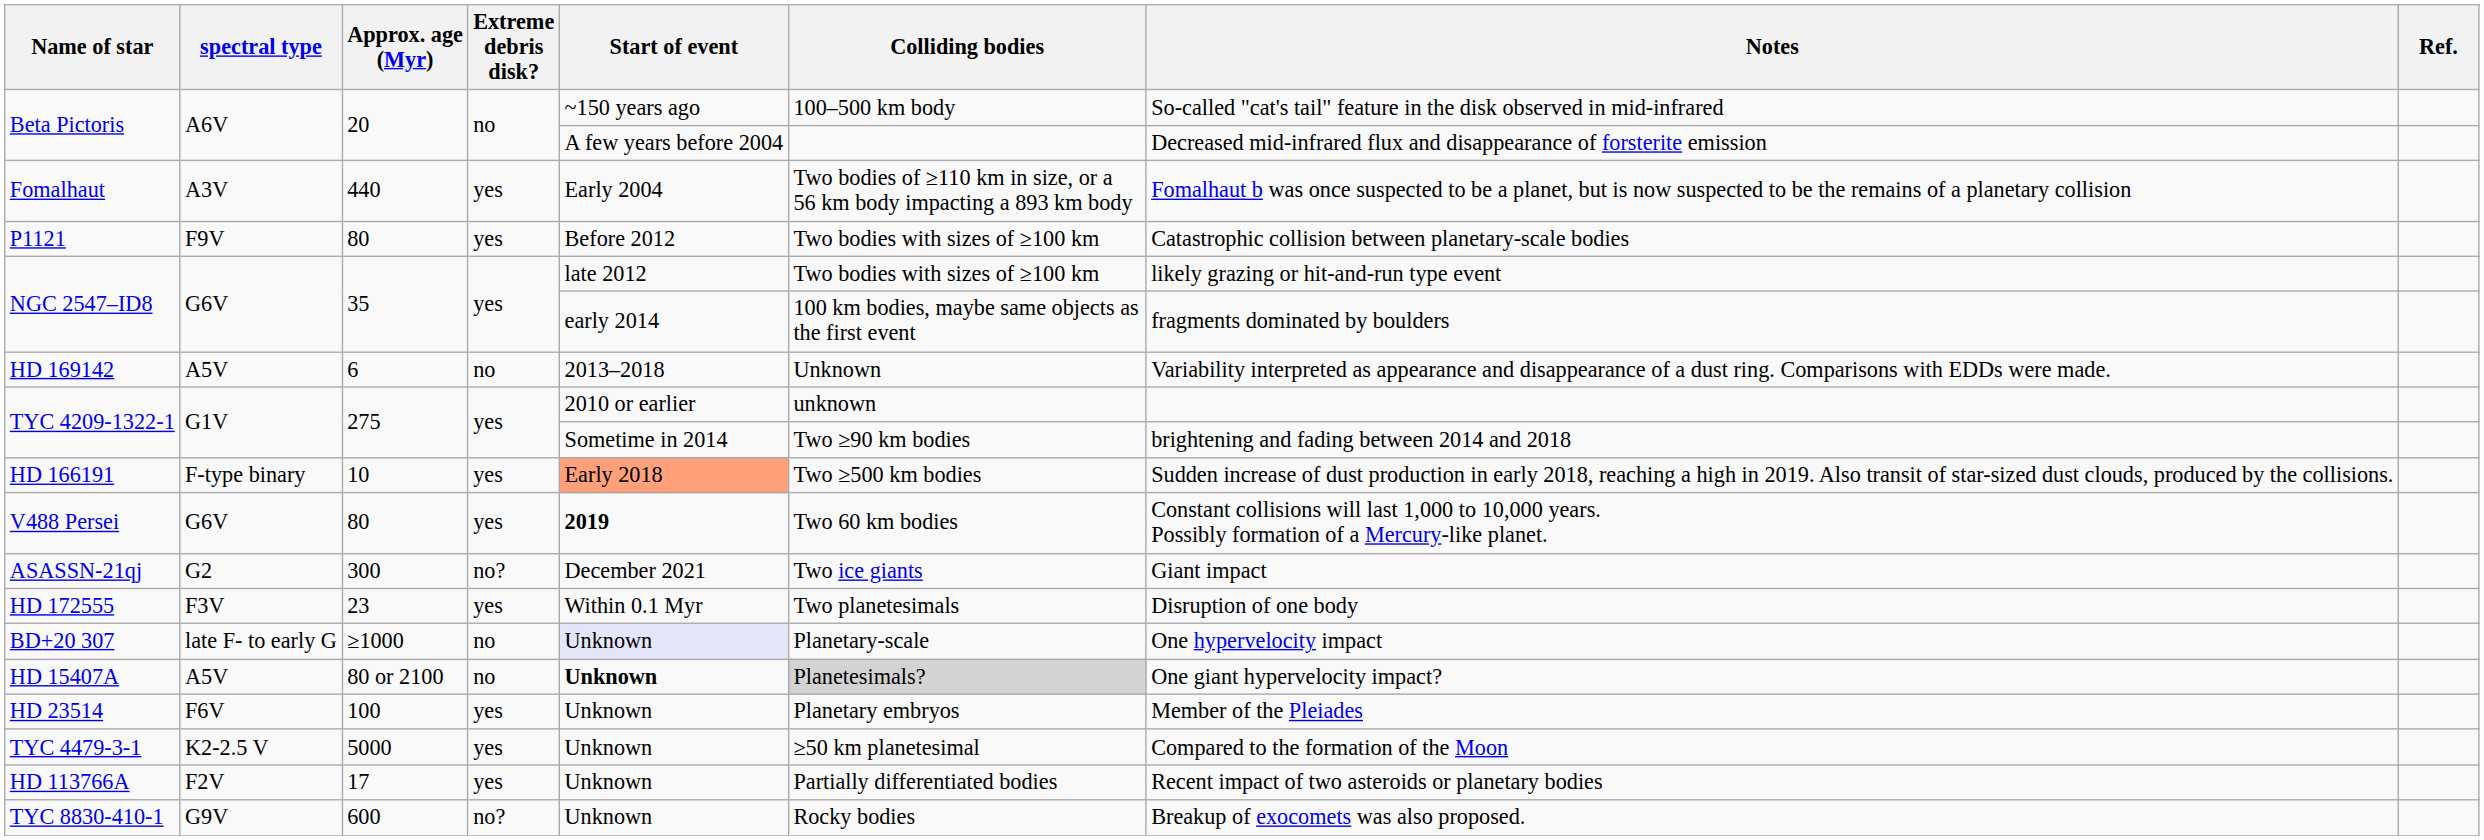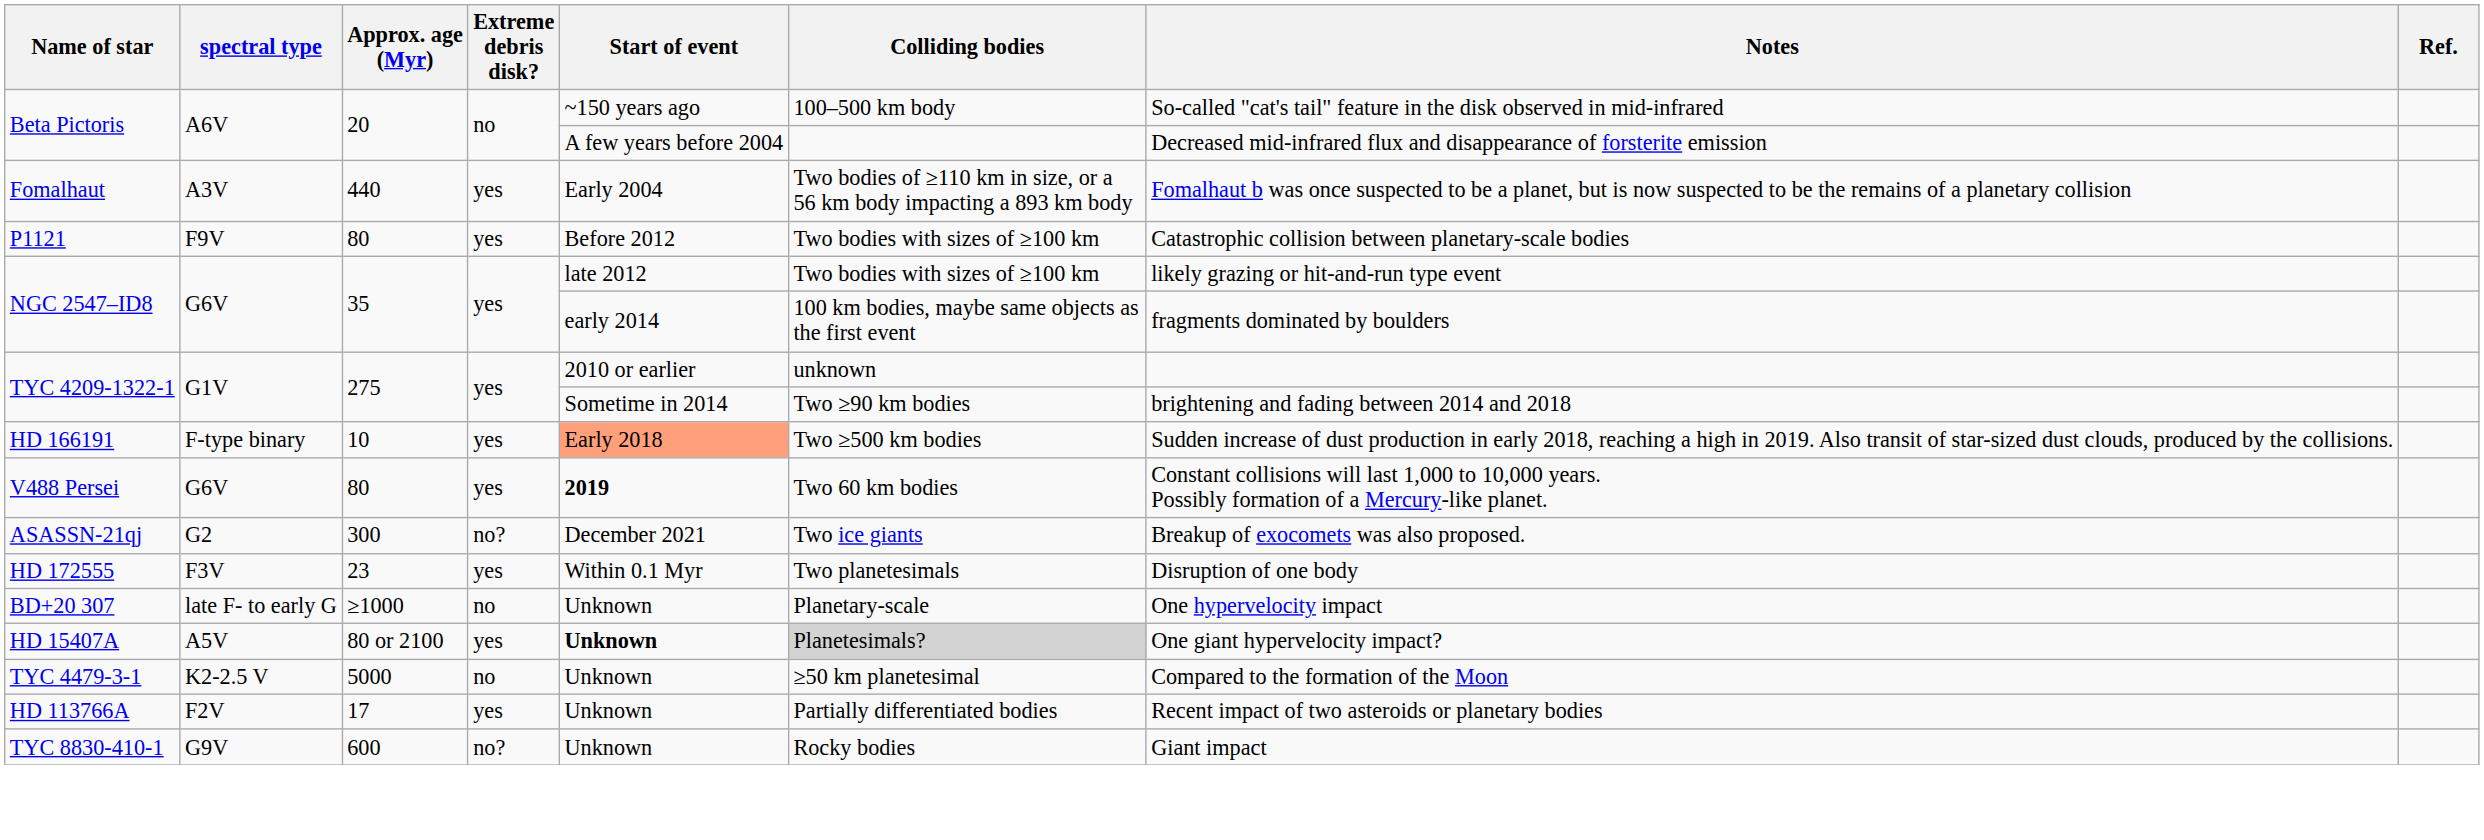 <table class="wikitable">
 <tr>
 <th>Name of star</th>
 <th><a href='#'>spectral type</a></th>
 <th>Approx. age<br>(<a href='#'>Myr</a>)</th>
 <th>Extreme<br>debris<br>disk?</th>
 <th>Start of event</th>
 <th width=250>Colliding bodies</th>
 <th>Notes</th>
 <th width=50>Ref.</th>
 </tr>
 <tr>
 <td rowspan="2"><a href='#'>Beta Pictoris</a></td>
 <td rowspan="2">A6V</td>
 <td rowspan="2">20</td>
 <td rowspan="2">no</td>
 <td>~150 years ago</td>
 <td>100–500 km body</td>
 <td>So-called "cat's tail" feature in the disk observed in mid-infrared</td>
 <td></td>
 </tr>
 <tr>
 <td>A few years before 2004</td>
 <td></td>
 <td>Decreased mid-infrared flux and disappearance of <a href='#'>forsterite</a> emission</td>
 <td></td>
 </tr>
 <tr>
 <td><a href='#'>Fomalhaut</a></td>
 <td>A3V</td>
 <td>440</td>
 <td>yes</td>
 <td>Early 2004</td>
 <td>Two bodies of ≥110 km in size, or a 56 km body impacting a 893 km body</td>
 <td><a href='#'>Fomalhaut b</a> was once suspected to be a planet, but is now suspected to be the remains of a planetary collision</td>
 <td></td>
 </tr>
 <tr>
 <td><a href='#'>P1121</a></td>
 <td>F9V</td>
 <td>80</td>
 <td>yes</td>
 <td>Before 2012</td>
 <td>Two bodies with sizes of ≥100 km</td>
 <td>Catastrophic collision between planetary-scale bodies</td>
 <td></td>
 </tr>
 <tr>
 <td rowspan="2"><a href='#'>NGC 2547–ID8</a></td>
 <td rowspan="2">G6V</td>
 <td rowspan="2">35</td>
 <td rowspan="2">yes</td>
 <td>late 2012</td>
 <td>Two bodies with sizes of ≥100 km</td>
 <td>likely grazing or hit-and-run type event</td>
 <td></td>
 </tr>
 <tr>
 <td>early 2014</td>
 <td>100 km bodies, maybe same objects as the first event</td>
 <td>fragments dominated by boulders</td>
 <td></td>
 </tr>
 <tr>
-<td><a href='#'>HD 169142</a></td>
-<td>A5V</td>
-<td>6</td>
-<td>no</td>
-<td>2013–2018</td>
-<td>Unknown</td>
-<td>Variability interpreted as appearance and disappearance of a dust ring. Comparisons with EDDs were made.</td>
-<td></td>
-</tr>
-<tr>
 <td rowspan="2"><a href='#'>TYC 4209-1322-1</a></td>
 <td rowspan="2">G1V</td>
 <td rowspan="2">275</td>
 <td rowspan="2">yes</td>
 <td>2010 or earlier</td>
 <td>unknown</td>
 <td></td>
 <td></td>
 </tr>
 <tr>
 <td>Sometime in 2014</td>
 <td>Two ≥90 km bodies</td>
 <td>brightening and fading between 2014 and 2018</td>
 <td></td>
 </tr>
 <tr>
 <td><a href='#'>HD 166191</a></td>
 <td>F-type binary</td>
 <td>10</td>
 <td>yes</td>
 <td style="background: lightsalmon;">Early 2018</td>
 <td>Two ≥500 km bodies</td>
 <td>Sudden increase of dust production in early 2018, reaching a high in 2019. Also transit of star-sized dust clouds, produced by the collisions.</td>
 <td></td>
 </tr>
 <tr>
 <td><a href='#'>V488 Persei</a></td>
 <td>G6V</td>
 <td>80</td>
 <td>yes</td>
 <td><strong>2019</strong></td>
 <td>Two 60 km bodies</td>
 <td>Constant collisions will last 1,000 to 10,000 years.<br>Possibly formation of a <a href='#'>Mercury</a>-like planet.</td>
 <td></td>
 </tr>
 <tr>
 <td><a href='#'>ASASSN-21qj</a></td>
 <td>G2</td>
 <td>300</td>
 <td>no?</td>
 <td>December 2021</td>
 <td>Two <a href='#'>ice giants</a></td>
-<td>Giant impact</td>
+<td>Breakup of <a href='#'>exocomets</a> was also proposed.</td>
 <td></td>
 </tr>
 <tr>
 <td><a href='#'>HD 172555</a></td>
 <td>F3V</td>
 <td>23</td>
 <td>yes</td>
 <td>Within 0.1 Myr</td>
 <td>Two planetesimals</td>
 <td>Disruption of one body</td>
 <td></td>
 </tr>
 <tr>
 <td><a href='#'>BD+20 307</a></td>
 <td>late F- to early G</td>
 <td>≥1000</td>
 <td>no</td>
-<td style="background: lavender;">Unknown</td>
+<td>Unknown</td>
 <td>Planetary-scale</td>
 <td>One <a href='#'>hypervelocity</a> impact</td>
 <td></td>
 </tr>
 <tr>
 <td><a href='#'>HD 15407A</a></td>
 <td>A5V</td>
 <td>80 or 2100</td>
-<td>no</td>
+<td>yes</td>
 <td><strong>Unknown</strong></td>
 <td style="background: lightgrey;">Planetesimals?</td>
 <td>One giant hypervelocity impact?</td>
 <td></td>
 </tr>
 <tr>
-<td><a href='#'>HD 23514</a></td>
-<td>F6V</td>
-<td>100</td>
-<td>yes</td>
-<td>Unknown</td>
-<td>Planetary embryos</td>
-<td>Member of the <a href='#'>Pleiades</a></td>
-<td></td>
-</tr>
-<tr>
 <td><a href='#'>TYC 4479-3-1</a></td>
 <td>K2-2.5 V</td>
 <td>5000</td>
-<td>yes</td>
+<td>no</td>
 <td>Unknown</td>
 <td>≥50 km planetesimal</td>
 <td>Compared to the formation of the <a href='#'>Moon</a></td>
 <td></td>
 </tr>
 <tr>
 <td><a href='#'>HD 113766A</a></td>
 <td>F2V</td>
 <td>17</td>
 <td>yes</td>
 <td>Unknown</td>
 <td>Partially differentiated bodies</td>
 <td>Recent impact of two asteroids or planetary bodies</td>
 <td></td>
 </tr>
 <tr>
 <td><a href='#'>TYC 8830-410-1</a></td>
 <td>G9V</td>
 <td>600</td>
 <td>no?</td>
 <td>Unknown</td>
 <td>Rocky bodies</td>
-<td>Breakup of <a href='#'>exocomets</a> was also proposed.</td>
+<td>Giant impact</td>
 <td></td>
 </tr>
 </table>
